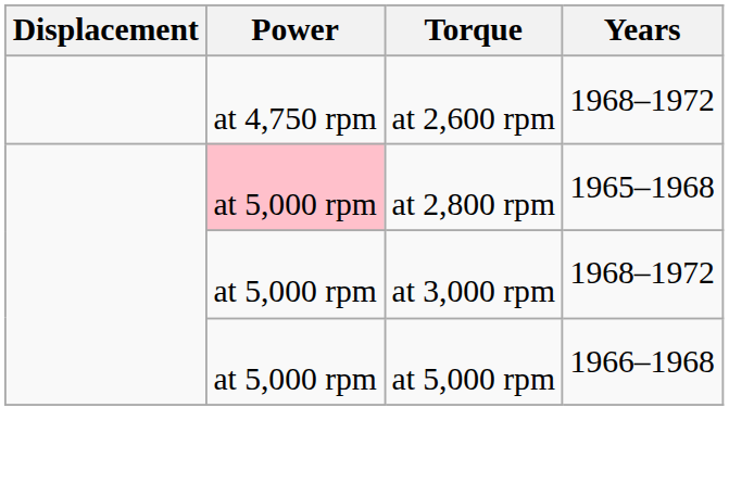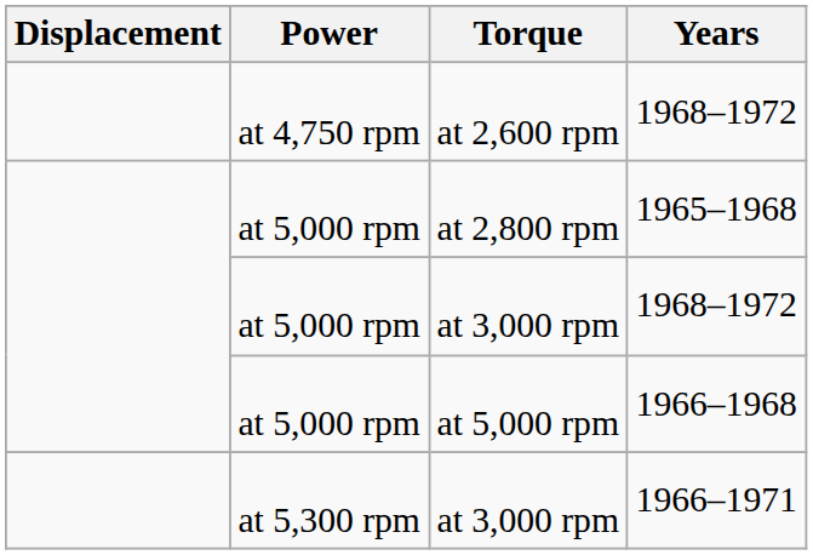 <table class="wikitable sortable" style="text-align: center;">
 <tr>
 <th>Displacement</th>
 <th>Power</th>
 <th>Torque</th>
 <th>Years</th>
 </tr>
 <tr>
 <td></td>
 <td> <br> at 4,750 rpm</td>
 <td> <br> at 2,600 rpm</td>
 <td>1968–1972</td>
 </tr>
 <tr>
 <td rowspan="3"></td>
-<td style="background: pink;"> <br> at 5,000 rpm</td>
+<td> <br> at 5,000 rpm</td>
 <td> <br> at 2,800 rpm</td>
 <td>1965–1968</td>
 </tr>
 <tr>
 <td> <br> at 5,000 rpm</td>
 <td> <br> at 3,000 rpm</td>
 <td>1968–1972</td>
 </tr>
 <tr>
 <td> <br> at 5,000 rpm</td>
 <td> <br> at 5,000 rpm</td>
 <td>1966–1968</td>
 </tr>
+<tr>
+<td></td>
+<td> <br> at 5,300 rpm</td>
+<td> <br> at 3,000 rpm</td>
+<td>1966–1971</td>
+</tr>
 </table>
